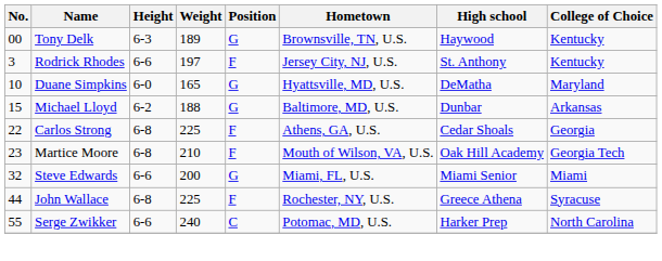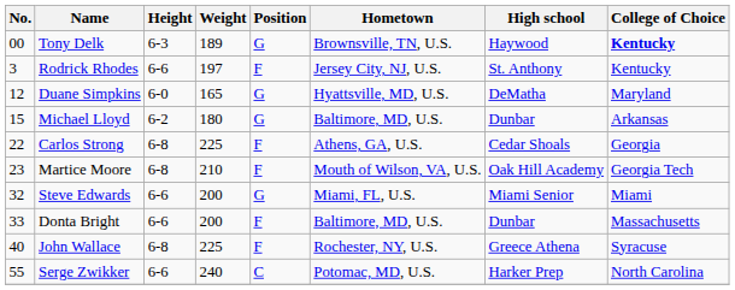 <table class="wikitable sortable" style="font-size: 95%;">
 <tr>
 <th>No.</th>
 <th>Name</th>
 <th>Height</th>
 <th>Weight</th>
 <th>Position</th>
 <th>Hometown</th>
 <th>High school</th>
 <th>College of Choice</th>
 </tr>
 <tr>
 <td>00</td>
 <td><a href='#'>Tony Delk</a></td>
 <td>6-3</td>
 <td>189</td>
 <td><a href='#'>G</a></td>
 <td><a href='#'>Brownsville, TN</a>, U.S.</td>
 <td><a href='#'>Haywood</a></td>
-<td><a href='#'>Kentucky</a></td>
+<td><strong><a href='#'>Kentucky</a></strong></td>
 </tr>
 <tr>
 <td>3</td>
 <td><a href='#'>Rodrick Rhodes</a></td>
 <td>6-6</td>
 <td>197</td>
 <td><a href='#'>F</a></td>
 <td><a href='#'>Jersey City, NJ</a>, U.S.</td>
 <td><a href='#'>St. Anthony</a></td>
 <td><a href='#'>Kentucky</a></td>
 </tr>
 <tr>
-<td>10</td>
+<td>12</td>
 <td><a href='#'>Duane Simpkins</a></td>
 <td>6-0</td>
 <td>165</td>
 <td><a href='#'>G</a></td>
 <td><a href='#'>Hyattsville, MD</a>, U.S.</td>
 <td><a href='#'>DeMatha</a></td>
 <td><a href='#'>Maryland</a></td>
 </tr>
 <tr>
 <td>15</td>
 <td><a href='#'>Michael Lloyd</a></td>
 <td>6-2</td>
-<td>188</td>
+<td>180</td>
 <td><a href='#'>G</a></td>
 <td><a href='#'>Baltimore, MD</a>, U.S.</td>
 <td><a href='#'>Dunbar</a></td>
 <td><a href='#'>Arkansas</a></td>
 </tr>
 <tr>
 <td>22</td>
 <td><a href='#'>Carlos Strong</a></td>
 <td>6-8</td>
 <td>225</td>
 <td><a href='#'>F</a></td>
 <td><a href='#'>Athens, GA</a>, U.S.</td>
 <td><a href='#'>Cedar Shoals</a></td>
 <td><a href='#'>Georgia</a></td>
 </tr>
 <tr>
 <td>23</td>
 <td>Martice Moore</td>
 <td>6-8</td>
 <td>210</td>
 <td><a href='#'>F</a></td>
 <td><a href='#'>Mouth of Wilson, VA</a>, U.S.</td>
 <td><a href='#'>Oak Hill Academy</a></td>
 <td><a href='#'>Georgia Tech</a></td>
 </tr>
 <tr>
 <td>32</td>
 <td><a href='#'>Steve Edwards</a></td>
 <td>6-6</td>
 <td>200</td>
 <td><a href='#'>G</a></td>
 <td><a href='#'>Miami, FL</a>, U.S.</td>
 <td><a href='#'>Miami Senior</a></td>
 <td><a href='#'>Miami</a></td>
 </tr>
 <tr>
-<td>44</td>
+<td>33</td>
+<td>Donta Bright</td>
+<td>6-6</td>
+<td>200</td>
+<td><a href='#'>F</a></td>
+<td><a href='#'>Baltimore, MD</a>, U.S.</td>
+<td><a href='#'>Dunbar</a></td>
+<td><a href='#'>Massachusetts</a></td>
+</tr>
+<tr>
+<td>40</td>
 <td><a href='#'>John Wallace</a></td>
 <td>6-8</td>
 <td>225</td>
 <td><a href='#'>F</a></td>
 <td><a href='#'>Rochester, NY</a>, U.S.</td>
 <td><a href='#'>Greece Athena</a></td>
 <td><a href='#'>Syracuse</a></td>
 </tr>
 <tr>
 <td>55</td>
 <td><a href='#'>Serge Zwikker</a></td>
 <td>6-6</td>
 <td>240</td>
 <td><a href='#'>C</a></td>
 <td><a href='#'>Potomac, MD</a>, U.S.</td>
 <td><a href='#'>Harker Prep</a></td>
 <td><a href='#'>North Carolina</a></td>
 </tr>
 <tr>
 </tr>
 </table>
